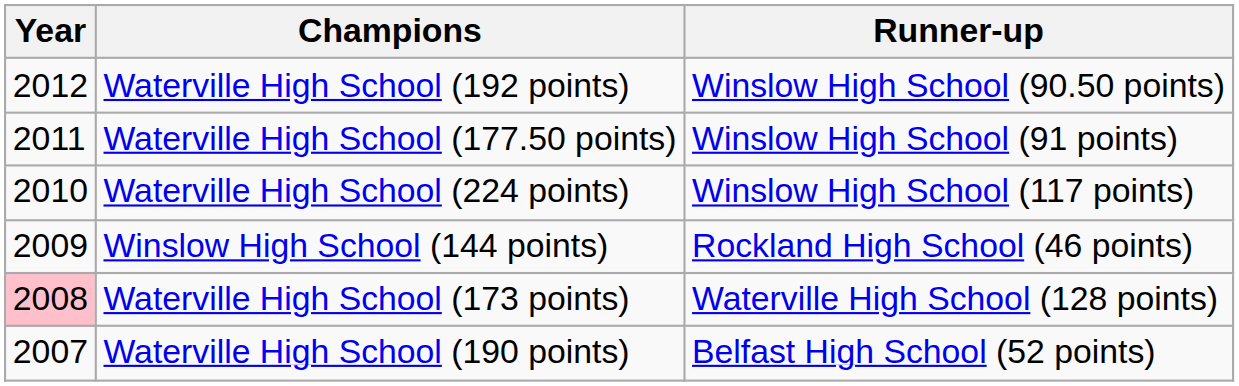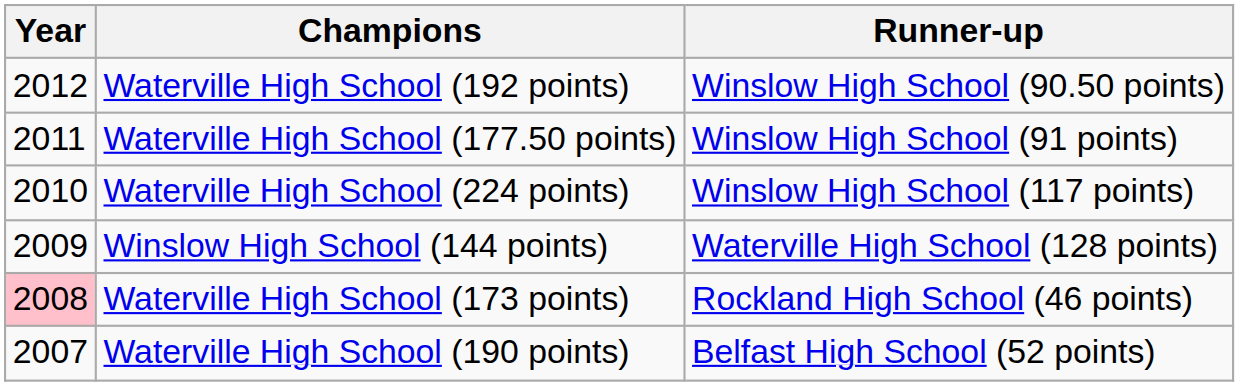 <table class="wikitable" border="1">
 <tr>
 <th>Year</th>
 <th>Champions</th>
 <th>Runner-up</th>
 </tr>
 <tr>
 <td>2012</td>
 <td><a href='#'>Waterville High School</a> (192 points)</td>
 <td><a href='#'>Winslow High School</a> (90.50 points)</td>
 </tr>
 <tr>
 <td>2011</td>
 <td><a href='#'>Waterville High School</a> (177.50 points)</td>
 <td><a href='#'>Winslow High School</a> (91 points)</td>
 </tr>
 <tr>
 <td>2010</td>
 <td><a href='#'>Waterville High School</a> (224 points)</td>
 <td><a href='#'>Winslow High School</a> (117 points)</td>
 </tr>
 <tr>
 <td>2009</td>
 <td><a href='#'>Winslow High School</a> (144 points)</td>
-<td><a href='#'>Rockland High School</a> (46 points)</td>
+<td><a href='#'>Waterville High School</a> (128 points)</td>
 </tr>
 <tr>
 <td style="background: pink;">2008</td>
 <td><a href='#'>Waterville High School</a> (173 points)</td>
-<td><a href='#'>Waterville High School</a> (128 points)</td>
+<td><a href='#'>Rockland High School</a> (46 points)</td>
 </tr>
 <tr>
 <td>2007</td>
 <td><a href='#'>Waterville High School</a> (190 points)</td>
 <td><a href='#'>Belfast High School</a> (52 points)</td>
 </tr>
 </table>
